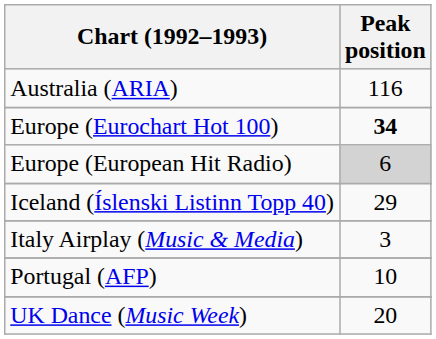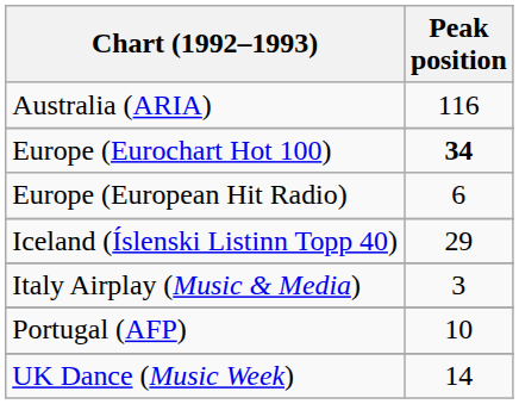 <table class="wikitable sortable">
 <tr>
 <th>Chart (1992–1993)</th>
 <th>Peak<br>position</th>
 </tr>
 <tr>
 <td>Australia (<a href='#'>ARIA</a>)</td>
 <td align="center">116</td>
 </tr>
 <tr>
 </tr>
 <tr>
 <td>Europe (<a href='#'>Eurochart Hot 100</a>)</td>
 <td align="center"><strong>34</strong></td>
 </tr>
 <tr>
 <td>Europe (European Hit Radio)</td>
-<td align="center" style="background: lightgrey;">6</td>
+<td align="center">6</td>
 </tr>
 <tr>
 </tr>
 <tr>
 <td>Iceland (<a href='#'>Íslenski Listinn Topp 40</a>)</td>
 <td align="center">29</td>
 </tr>
 <tr>
 </tr>
 <tr>
 <td>Italy Airplay (<em><a href='#'>Music & Media</a></em>)</td>
 <td align="center">3</td>
 </tr>
 <tr>
 </tr>
 <tr>
 </tr>
 <tr>
 <td>Portugal (<a href='#'>AFP</a>)</td>
 <td align="center">10</td>
 </tr>
 <tr>
 </tr>
 <tr>
 <td><a href='#'>UK Dance</a> (<em><a href='#'>Music Week</a></em>)</td>
-<td align="center">20</td>
+<td align="center">14</td>
 </tr>
 </table>
